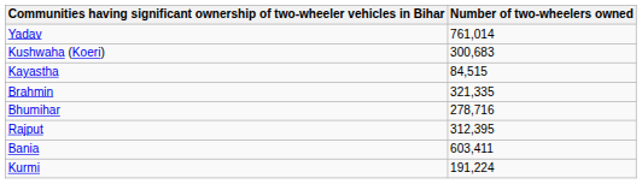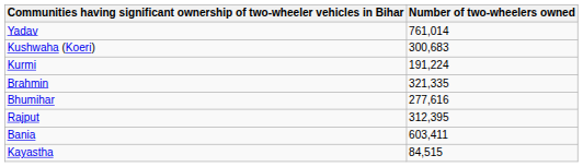 <table class="wikitable sortable"  style=float:center;>
 <tr>
 <th>Communities having significant ownership of two-wheeler vehicles in Bihar</th>
 <th>Number of two-wheelers owned</th>
 </tr>
 <tr>
 <td><a href='#'>Yadav</a></td>
 <td>761,014</td>
 </tr>
 <tr>
 <td><a href='#'>Kushwaha</a> (<a href='#'>Koeri</a>)</td>
 <td>300,683</td>
 </tr>
 <tr>
-<td><a href='#'>Kayastha</a></td>
-<td>84,515</td>
+<td><a href='#'>Kurmi</a></td>
+<td>191,224</td>
 </tr>
 <tr>
 <td><a href='#'>Brahmin</a></td>
 <td>321,335</td>
 </tr>
 <tr>
 <td><a href='#'>Bhumihar</a></td>
-<td>278,716</td>
+<td>277,616</td>
 </tr>
 <tr>
 <td><a href='#'>Rajput</a></td>
 <td>312,395</td>
 </tr>
 <tr>
 <td><a href='#'>Bania</a></td>
 <td>603,411</td>
 </tr>
 <tr>
-<td><a href='#'>Kurmi</a></td>
-<td>191,224</td>
+<td><a href='#'>Kayastha</a></td>
+<td>84,515</td>
 </tr>
 </table>
